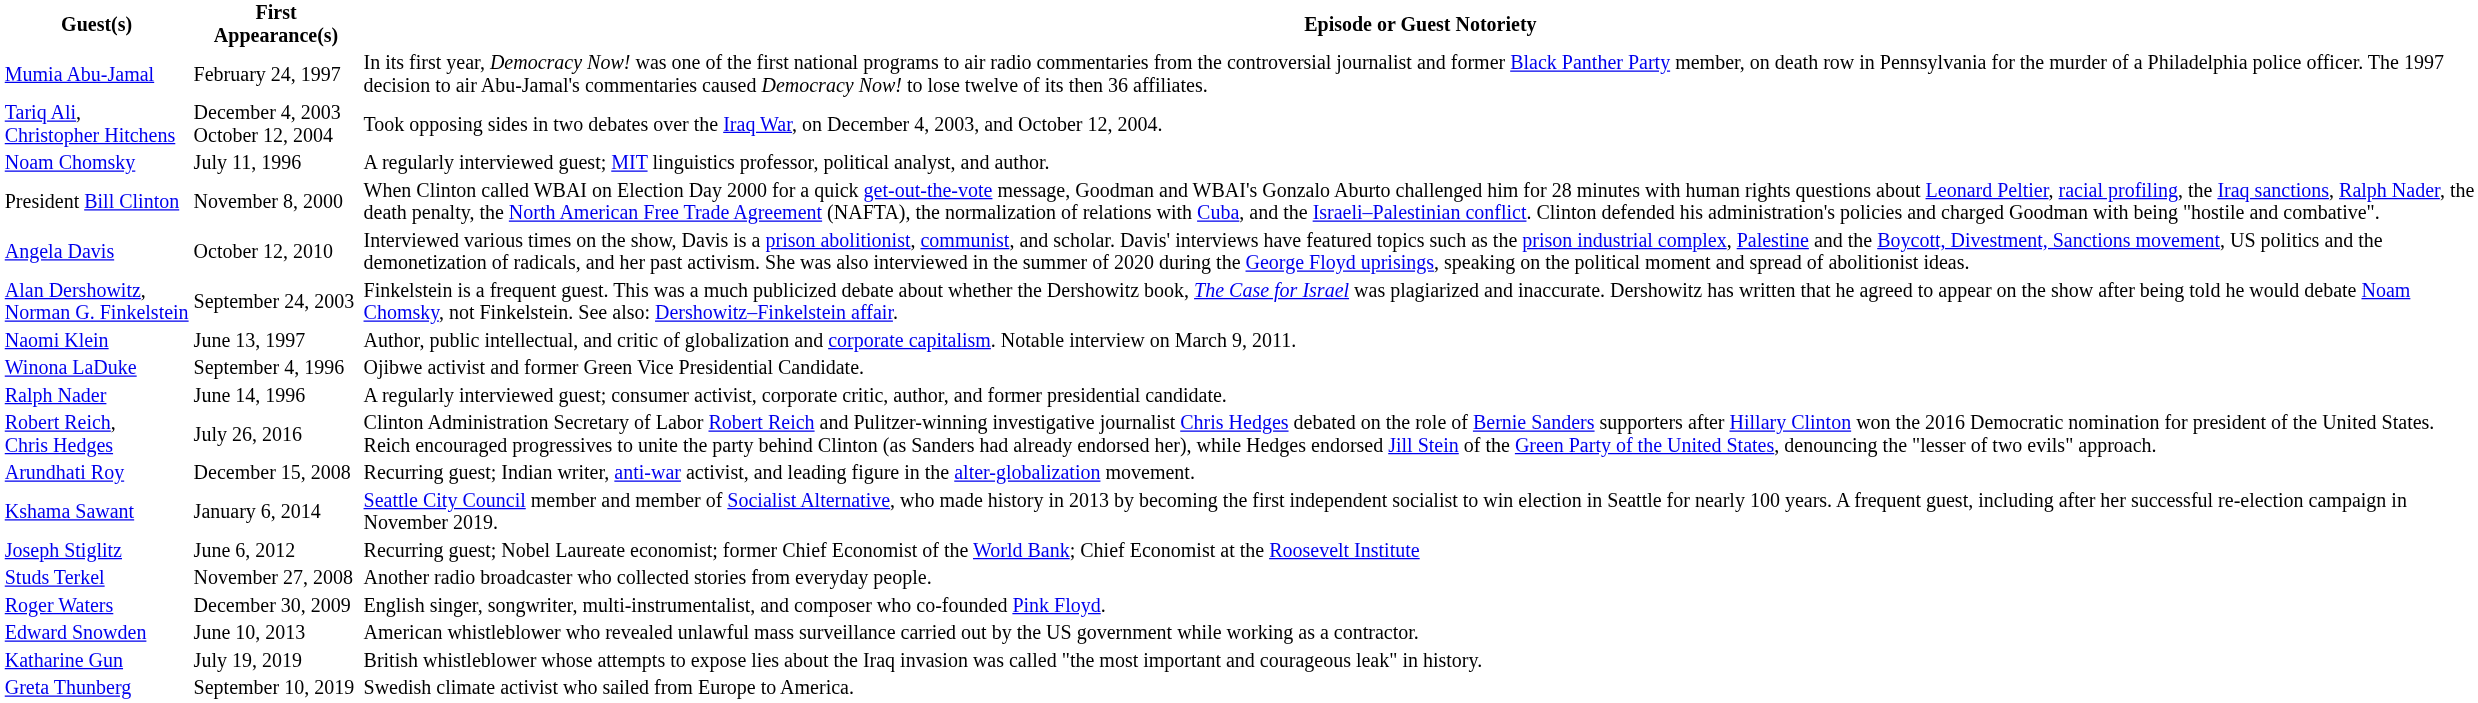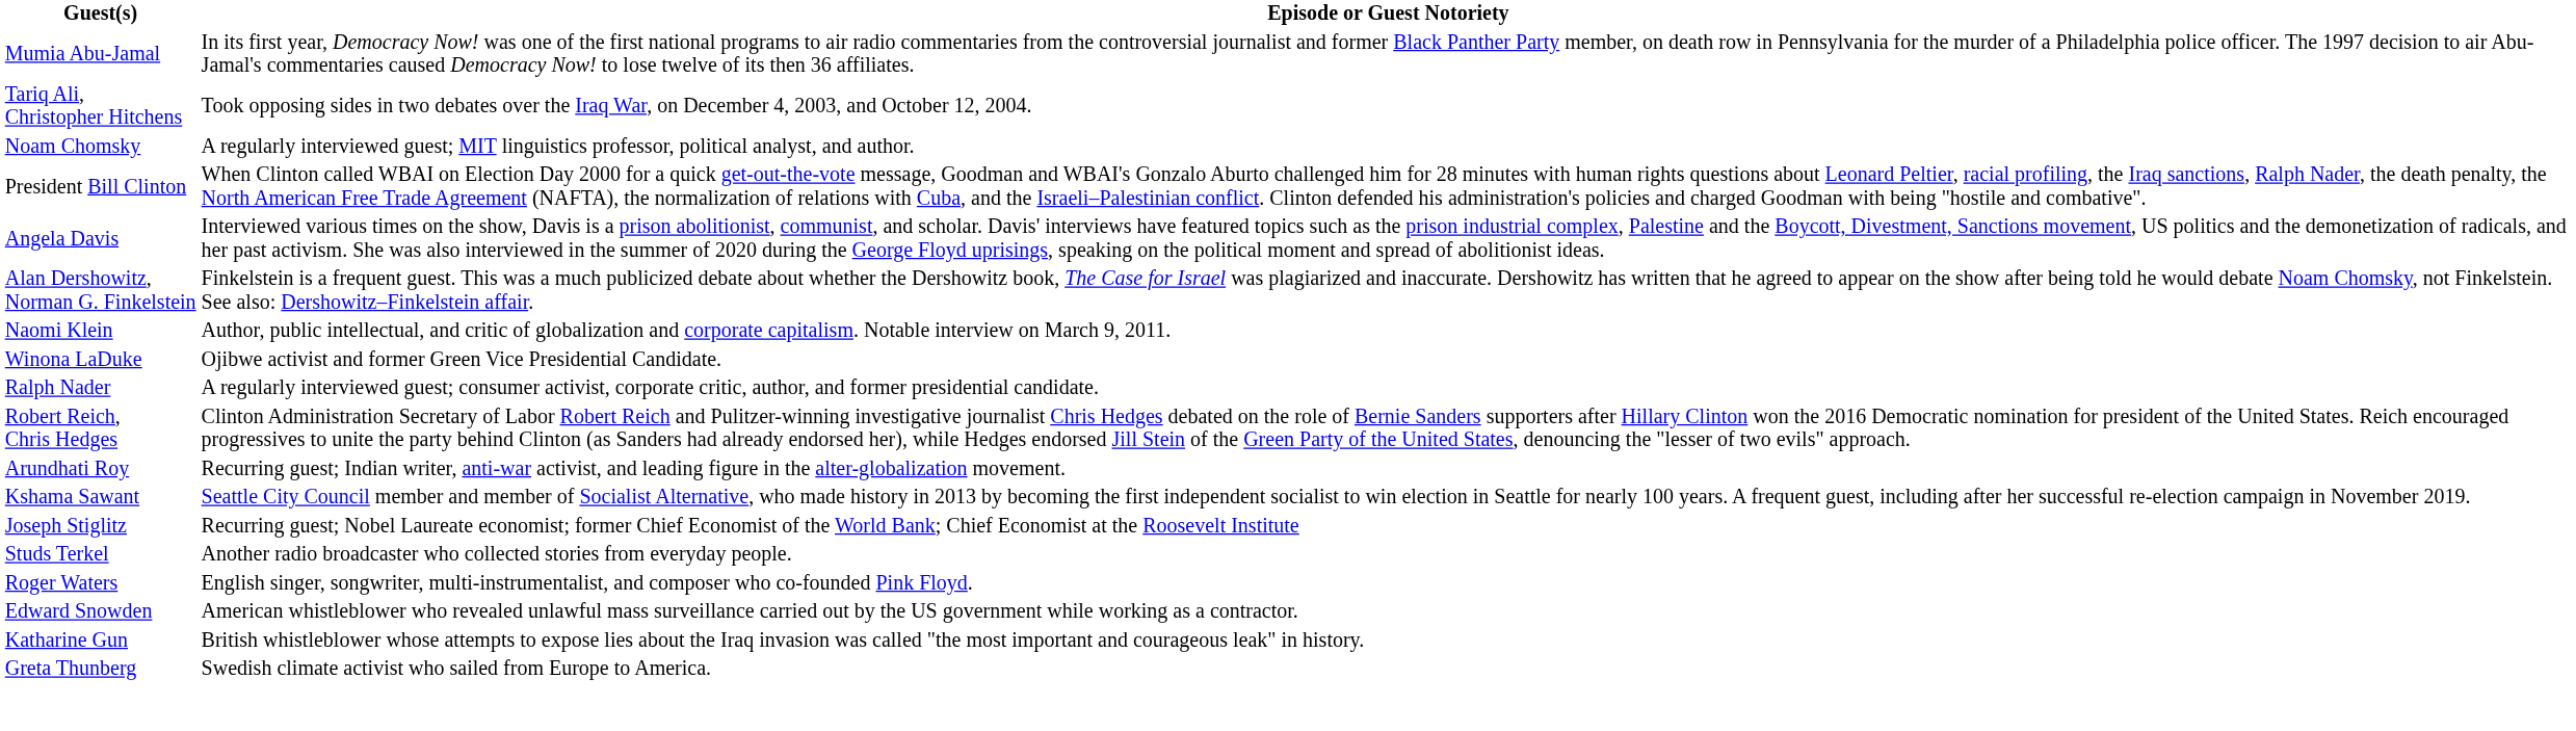 <table>
 <tr>
 <th>Guest(s)</th>
-<th>First Appearance(s)</th>
 <th>Episode or Guest Notoriety</th>
 </tr>
 <tr>
 <td style="white-space: nowrap;"><a href='#'>Mumia Abu-Jamal</a></td>
-<td style="white-space: nowrap;">February 24, 1997</td>
 <td>In its first year, <em>Democracy Now!</em> was one of the first national programs to air radio commentaries from the controversial journalist and former <a href='#'>Black Panther Party</a> member, on death row in Pennsylvania for the murder of a Philadelphia police officer. The 1997 decision to air Abu-Jamal's commentaries caused <em>Democracy Now!</em> to lose twelve of its then 36 affiliates.</td>
 </tr>
 <tr>
 <td style="white-space: nowrap;"><a href='#'>Tariq Ali</a>,<br><a href='#'>Christopher Hitchens</a></td>
-<td style="white-space: nowrap;">December 4, 2003<br>October 12, 2004</td>
 <td>Took opposing sides in two debates over the <a href='#'>Iraq War</a>, on December 4, 2003, and October 12, 2004.</td>
 </tr>
 <tr>
 <td style="white-space: nowrap;"><a href='#'>Noam Chomsky</a></td>
-<td style="white-space: nowrap;">July 11, 1996</td>
 <td>A regularly interviewed guest; <a href='#'>MIT</a> linguistics professor, political analyst, and author.</td>
 </tr>
 <tr>
 <td style="white-space: nowrap;">President <a href='#'>Bill Clinton</a></td>
-<td style="white-space: nowrap;">November 8, 2000</td>
 <td>When Clinton called WBAI on Election Day 2000 for a quick <a href='#'>get-out-the-vote</a> message, Goodman and WBAI's Gonzalo Aburto challenged him for 28 minutes with human rights questions about <a href='#'>Leonard Peltier</a>, <a href='#'>racial profiling</a>, the <a href='#'>Iraq sanctions</a>, <a href='#'>Ralph Nader</a>, the death penalty, the <a href='#'>North American Free Trade Agreement</a> (NAFTA), the normalization of relations with <a href='#'>Cuba</a>, and the <a href='#'>Israeli–Palestinian conflict</a>. Clinton defended his administration's policies and charged Goodman with being "hostile and combative".</td>
 </tr>
 <tr>
 <td style="white-space: nowrap;"><a href='#'>Angela Davis</a></td>
-<td style="white-space: nowrap;">October 12, 2010</td>
 <td>Interviewed various times on the show, Davis is a <a href='#'>prison abolitionist</a>, <a href='#'>communist</a>, and scholar. Davis' interviews have featured topics such as the <a href='#'>prison industrial complex</a>, <a href='#'>Palestine</a> and the <a href='#'>Boycott, Divestment, Sanctions movement</a>, US politics and the demonetization of radicals, and her past activism. She was also interviewed in the summer of 2020 during the <a href='#'>George Floyd uprisings</a>, speaking on the political moment and spread of abolitionist ideas.</td>
 </tr>
 <tr>
 <td style="white-space: nowrap;"><a href='#'>Alan Dershowitz</a>,<br><a href='#'>Norman G. Finkelstein</a></td>
-<td style="white-space: nowrap;">September 24, 2003</td>
 <td>Finkelstein is a frequent guest. This was a much publicized debate about whether the Dershowitz book, <em><a href='#'>The Case for Israel</a></em> was plagiarized and inaccurate. Dershowitz has written that he agreed to appear on the show after being told he would debate <a href='#'>Noam Chomsky</a>, not Finkelstein. See also: <a href='#'>Dershowitz–Finkelstein affair</a>.</td>
 </tr>
 <tr>
 <td style="white-space: nowrap;"><a href='#'>Naomi Klein</a></td>
-<td style="white-space: nowrap;">June 13, 1997</td>
 <td>Author, public intellectual, and critic of globalization and <a href='#'>corporate capitalism</a>. Notable interview on March 9, 2011.</td>
 </tr>
 <tr>
 <td style="white-space: nowrap;"><a href='#'>Winona LaDuke</a></td>
-<td style="white-space: nowrap;">September 4, 1996</td>
 <td>Ojibwe activist and former Green Vice Presidential Candidate.</td>
 </tr>
 <tr>
 <td style="white-space: nowrap;"><a href='#'>Ralph Nader</a></td>
-<td style="white-space: nowrap;">June 14, 1996</td>
 <td>A regularly interviewed guest; consumer activist, corporate critic, author, and former presidential candidate.</td>
 </tr>
 <tr>
 <td style="white-space: nowrap;"><a href='#'>Robert Reich</a>,<br><a href='#'>Chris Hedges</a></td>
-<td style="white-space: nowrap;">July 26, 2016</td>
 <td>Clinton Administration Secretary of Labor <a href='#'>Robert Reich</a> and Pulitzer-winning investigative journalist <a href='#'>Chris Hedges</a> debated on the role of <a href='#'>Bernie Sanders</a> supporters after <a href='#'>Hillary Clinton</a> won the 2016 Democratic nomination for president of the United States. Reich encouraged progressives to unite the party behind Clinton (as Sanders had already endorsed her), while Hedges endorsed <a href='#'>Jill Stein</a> of the <a href='#'>Green Party of the United States</a>, denouncing the "lesser of two evils" approach.</td>
 </tr>
 <tr>
 <td style="white-space: nowrap;"><a href='#'>Arundhati Roy</a></td>
-<td style="white-space: nowrap;">December 15, 2008</td>
 <td>Recurring guest; Indian writer, <a href='#'>anti-war</a> activist, and leading figure in the <a href='#'>alter-globalization</a> movement.</td>
 </tr>
 <tr>
 <td style="white-space: nowrap;"><a href='#'>Kshama Sawant</a></td>
-<td style="white-space: nowrap;">January 6, 2014</td>
 <td><a href='#'>Seattle City Council</a> member and member of <a href='#'>Socialist Alternative</a>, who made history in 2013 by becoming the first independent socialist to win election in Seattle for nearly 100 years. A frequent guest, including after her successful re-election campaign in November 2019.</td>
 </tr>
 <tr>
 <td style="white-space: nowrap;"><a href='#'>Joseph Stiglitz</a></td>
-<td style="white-space: nowrap;">June 6, 2012</td>
 <td>Recurring guest; Nobel Laureate economist; former Chief Economist of the <a href='#'>World Bank</a>; Chief Economist at the <a href='#'>Roosevelt Institute</a></td>
 </tr>
 <tr>
 <td style="white-space: nowrap;"><a href='#'>Studs Terkel</a></td>
-<td style="white-space: nowrap;">November 27, 2008</td>
 <td>Another radio broadcaster who collected stories from everyday people.</td>
 </tr>
 <tr>
 <td style="white-space: nowrap;"><a href='#'>Roger Waters</a></td>
-<td style="white-space: nowrap;">December 30, 2009</td>
 <td>English singer, songwriter, multi-instrumentalist, and composer who co-founded <a href='#'>Pink Floyd</a>.</td>
 </tr>
 <tr>
 <td style="white-space: nowrap;"><a href='#'>Edward Snowden</a></td>
-<td style="white-space: nowrap;">June 10, 2013</td>
 <td>American whistleblower who revealed unlawful mass surveillance carried out by the US government while working as a contractor.</td>
 </tr>
 <tr>
 <td style="white-space: nowrap;"><a href='#'>Katharine Gun</a></td>
-<td style="white-space: nowrap;">July 19, 2019</td>
 <td>British whistleblower whose attempts to expose lies about the Iraq invasion was called "the most important and courageous leak" in history.</td>
 </tr>
 <tr>
 <td style="white-space: nowrap;"><a href='#'>Greta Thunberg</a></td>
-<td style="white-space: nowrap;">September 10, 2019</td>
 <td>Swedish climate activist who sailed from Europe to America.</td>
 </tr>
 </table>
